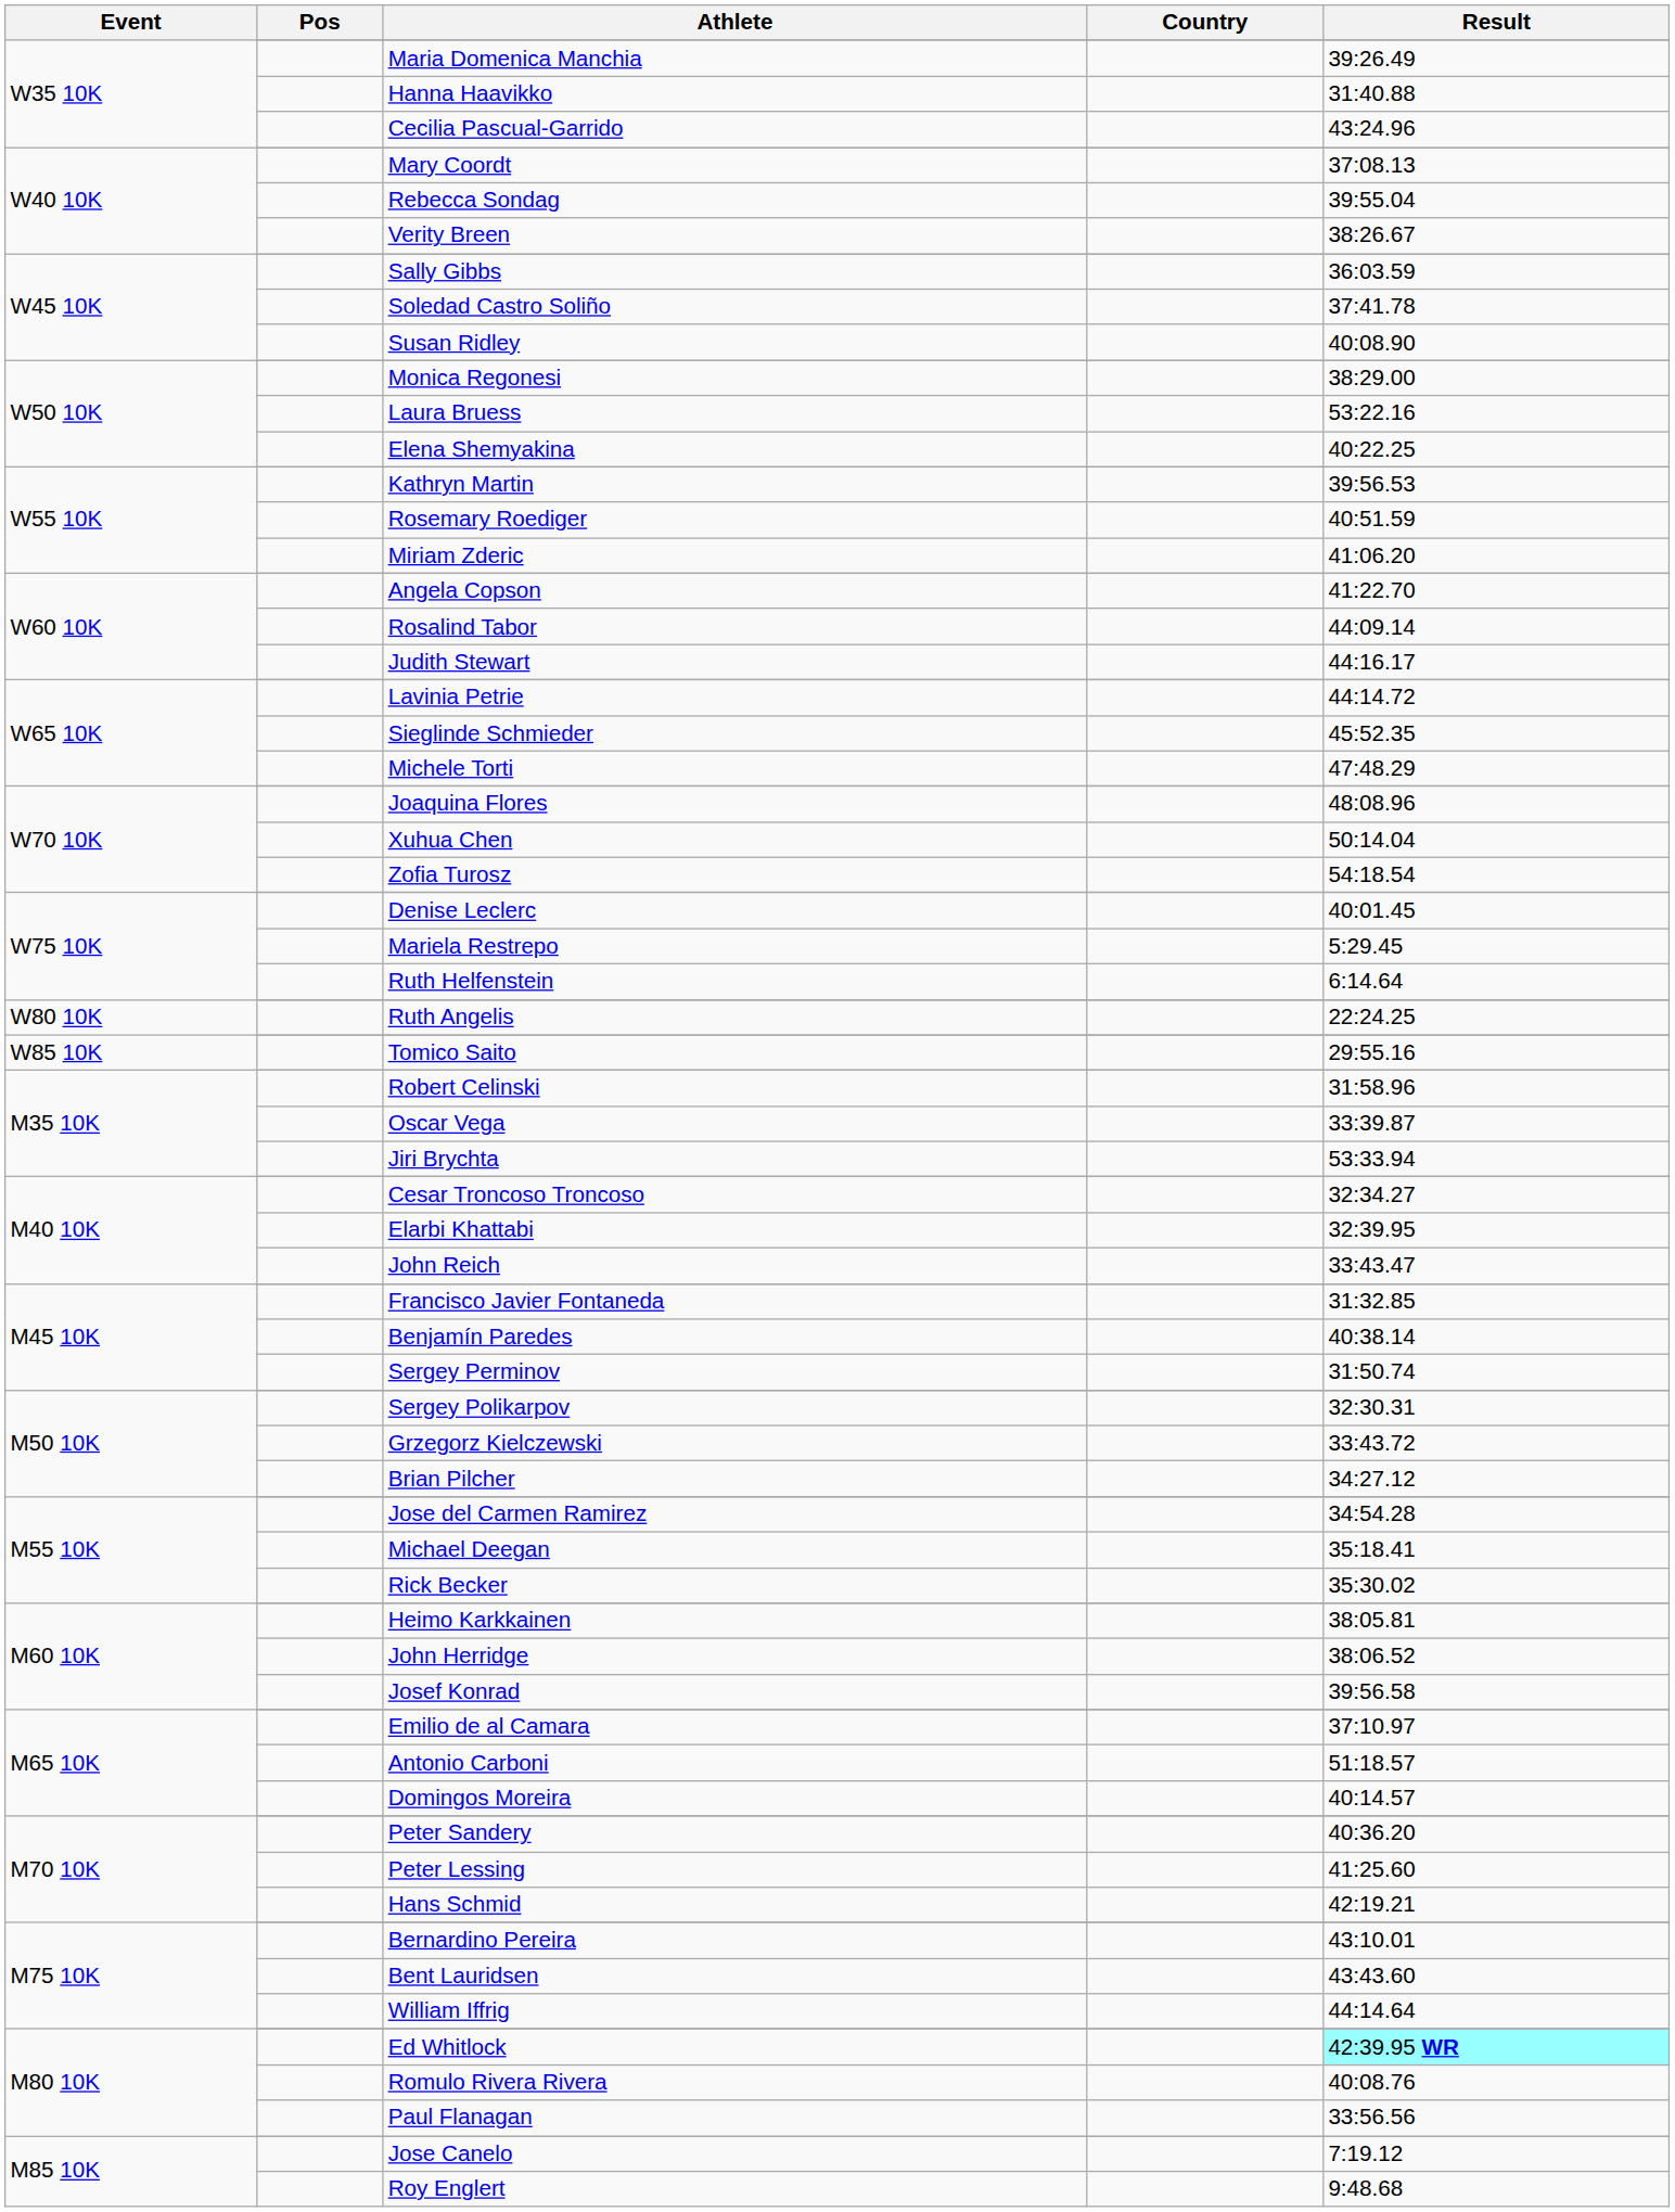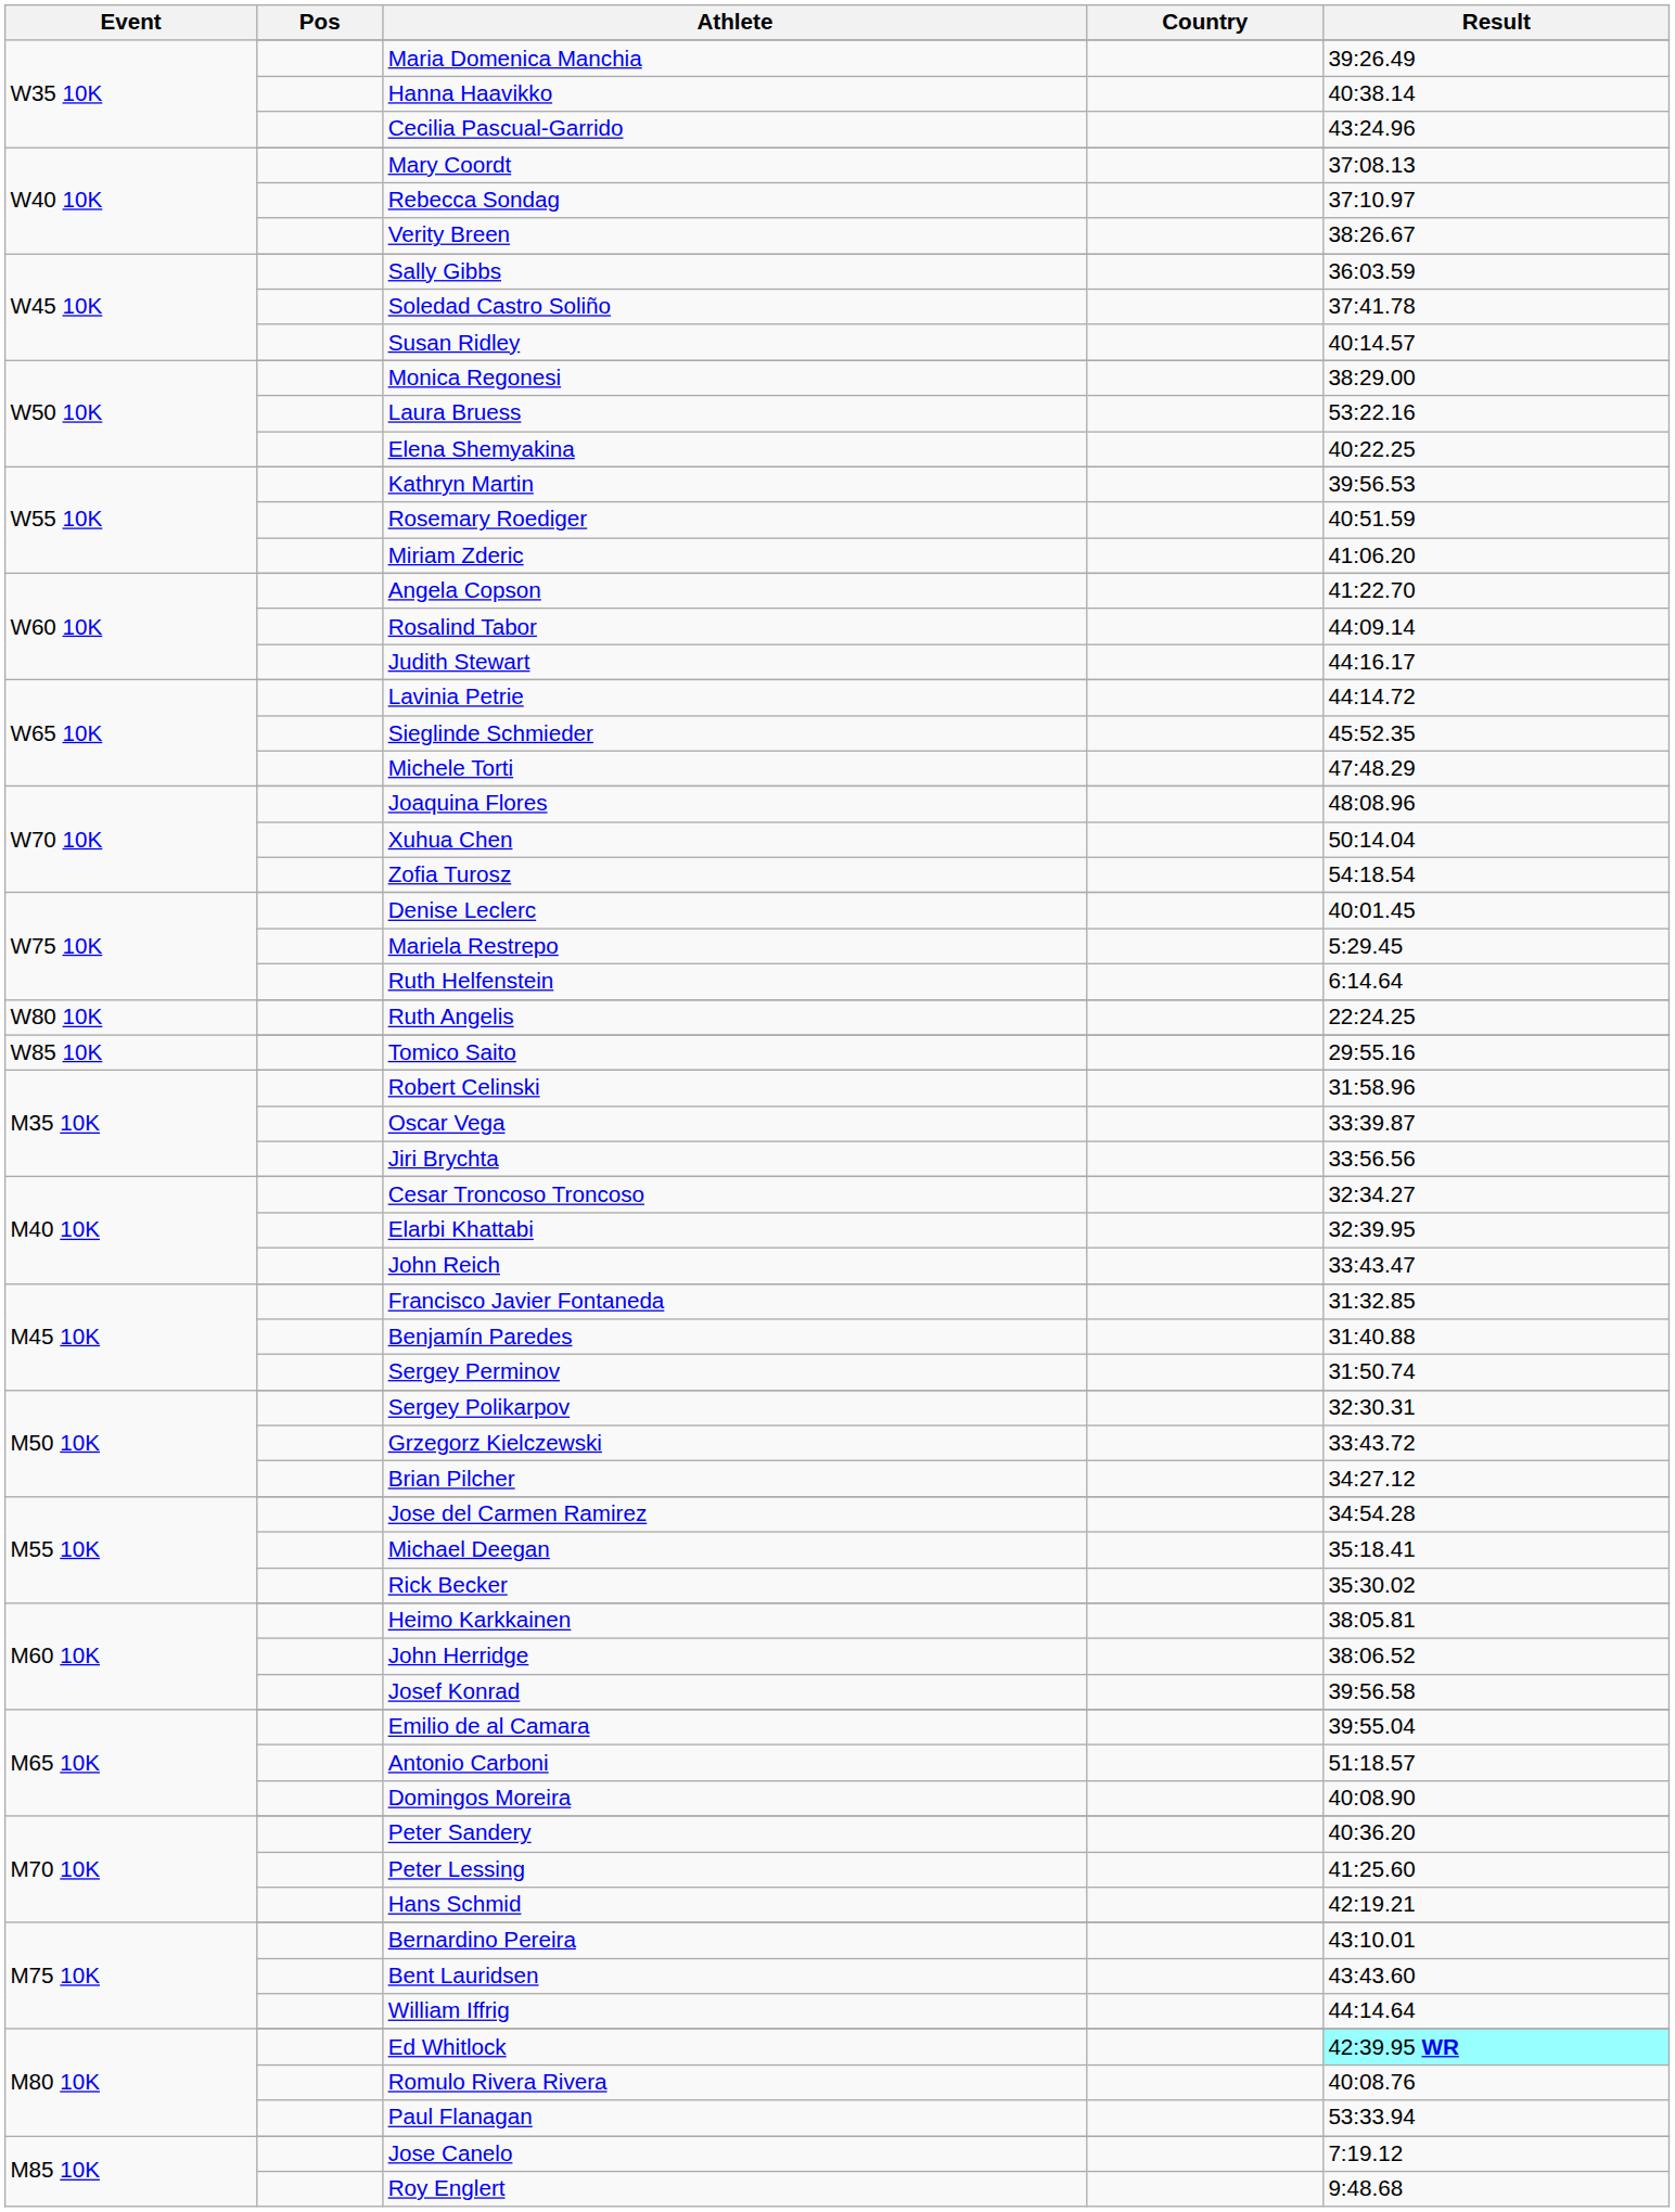 <table class="wikitable" style="width:60%;">
 <tr>
 <th>Event</th>
 <th>Pos</th>
 <th>Athlete</th>
 <th>Country</th>
 <th>Result</th>
 </tr>
 <tr>
 <td rowspan="4">W35 <a href='#'>10K</a></td>
 </tr>
 <tr>
 <td align=center></td>
 <td align=left><a href='#'>Maria Domenica Manchia</a></td>
 <td align=left></td>
 <td>39:26.49</td>
 </tr>
 <tr>
 <td align=center></td>
 <td align=left><a href='#'>Hanna Haavikko</a></td>
 <td align=left></td>
-<td>31:40.88</td>
+<td>40:38.14</td>
 </tr>
 <tr>
 <td align=center></td>
 <td align=left><a href='#'>Cecilia Pascual-Garrido</a></td>
 <td align=left></td>
 <td>43:24.96</td>
 </tr>
 <tr>
 <td rowspan="4">W40 <a href='#'>10K</a></td>
 </tr>
 <tr>
 <td align=center></td>
 <td align=left><a href='#'>Mary Coordt</a></td>
 <td align=left></td>
 <td>37:08.13</td>
 </tr>
 <tr>
 <td align=center></td>
 <td align=left><a href='#'>Rebecca Sondag</a></td>
 <td align=left></td>
-<td>39:55.04</td>
+<td>37:10.97</td>
 </tr>
 <tr>
 <td align=center></td>
 <td align=left><a href='#'>Verity Breen</a></td>
 <td align=left></td>
 <td>38:26.67</td>
 </tr>
 <tr>
 <td rowspan="4">W45 <a href='#'>10K</a></td>
 </tr>
 <tr>
 <td align=center></td>
 <td align=left><a href='#'>Sally Gibbs</a></td>
 <td align=left></td>
 <td>36:03.59</td>
 </tr>
 <tr>
 <td align=center></td>
 <td align=left><a href='#'>Soledad Castro Soliño</a></td>
 <td align=left></td>
 <td>37:41.78</td>
 </tr>
 <tr>
 <td align=center></td>
 <td align=left><a href='#'>Susan Ridley</a></td>
 <td align=left></td>
-<td>40:08.90</td>
+<td>40:14.57</td>
 </tr>
 <tr>
 <td rowspan="4">W50 <a href='#'>10K</a></td>
 </tr>
 <tr>
 <td align=center></td>
 <td align=left><a href='#'>Monica Regonesi</a></td>
 <td align=left></td>
 <td>38:29.00</td>
 </tr>
 <tr>
 <td align=center></td>
 <td align=left><a href='#'>Laura Bruess</a></td>
 <td align=left></td>
 <td>53:22.16</td>
 </tr>
 <tr>
 <td align=center></td>
 <td align=left><a href='#'>Elena Shemyakina</a></td>
 <td align=left></td>
 <td>40:22.25</td>
 </tr>
 <tr>
 <td rowspan="4">W55 <a href='#'>10K</a></td>
 </tr>
 <tr>
 <td align=center></td>
 <td align=left><a href='#'>Kathryn Martin</a></td>
 <td align=left></td>
 <td>39:56.53</td>
 </tr>
 <tr>
 <td align=center></td>
 <td align=left><a href='#'>Rosemary Roediger</a></td>
 <td align=left></td>
 <td>40:51.59</td>
 </tr>
 <tr>
 <td align=center></td>
 <td align=left><a href='#'>Miriam Zderic</a></td>
 <td align=left></td>
 <td>41:06.20</td>
 </tr>
 <tr>
 <td rowspan="4">W60 <a href='#'>10K</a></td>
 </tr>
 <tr>
 <td align=center></td>
 <td align=left><a href='#'>Angela Copson</a></td>
 <td align=left></td>
 <td>41:22.70</td>
 </tr>
 <tr>
 <td align=center></td>
 <td align=left><a href='#'>Rosalind Tabor</a></td>
 <td align=left></td>
 <td>44:09.14</td>
 </tr>
 <tr>
 <td align=center></td>
 <td align=left><a href='#'>Judith Stewart</a></td>
 <td align=left></td>
 <td>44:16.17</td>
 </tr>
 <tr>
 <td rowspan="4">W65 <a href='#'>10K</a></td>
 </tr>
 <tr>
 <td align=center></td>
 <td align=left><a href='#'>Lavinia Petrie</a></td>
 <td align=left></td>
 <td>44:14.72</td>
 </tr>
 <tr>
 <td align=center></td>
 <td align=left><a href='#'>Sieglinde Schmieder</a></td>
 <td align=left></td>
 <td>45:52.35</td>
 </tr>
 <tr>
 <td align=center></td>
 <td align=left><a href='#'>Michele Torti</a></td>
 <td align=left></td>
 <td>47:48.29</td>
 </tr>
 <tr>
 <td rowspan="4">W70 <a href='#'>10K</a></td>
 </tr>
 <tr>
 <td align=center></td>
 <td align=left><a href='#'>Joaquina Flores</a></td>
 <td align=left></td>
 <td>48:08.96</td>
 </tr>
 <tr>
 <td align=center></td>
 <td align=left><a href='#'>Xuhua Chen</a></td>
 <td align=left></td>
 <td>50:14.04</td>
 </tr>
 <tr>
 <td align=center></td>
 <td align=left><a href='#'>Zofia Turosz</a></td>
 <td align=left></td>
 <td>54:18.54</td>
 </tr>
 <tr>
 <td rowspan="4">W75 <a href='#'>10K</a></td>
 </tr>
 <tr>
 <td align=center></td>
 <td align=left><a href='#'>Denise Leclerc</a></td>
 <td align=left></td>
 <td>40:01.45</td>
 </tr>
 <tr>
 <td align=center></td>
 <td align=left><a href='#'>Mariela Restrepo</a></td>
 <td align=left></td>
 <td>5:29.45</td>
 </tr>
 <tr>
 <td align=center></td>
 <td align=left><a href='#'>Ruth Helfenstein</a></td>
 <td align=left></td>
 <td>6:14.64</td>
 </tr>
 <tr>
 <td rowspan="2">W80 <a href='#'>10K</a></td>
 </tr>
 <tr>
 <td align=center></td>
 <td align=left><a href='#'>Ruth Angelis</a></td>
 <td align=left></td>
 <td>22:24.25</td>
 </tr>
 <tr>
 <td rowspan="2">W85 <a href='#'>10K</a></td>
 </tr>
 <tr>
 <td align=center></td>
 <td align=left><a href='#'>Tomico Saito</a></td>
 <td align=left></td>
 <td>29:55.16</td>
 </tr>
 <tr>
 <td rowspan="4">M35 <a href='#'>10K</a></td>
 </tr>
 <tr>
 <td align=center></td>
 <td align=left><a href='#'>Robert Celinski</a></td>
 <td align=left></td>
 <td>31:58.96</td>
 </tr>
 <tr>
 <td align=center></td>
 <td align=left><a href='#'>Oscar Vega</a></td>
 <td align=left></td>
 <td>33:39.87</td>
 </tr>
 <tr>
 <td align=center></td>
 <td align=left><a href='#'>Jiri Brychta</a></td>
 <td align=left></td>
-<td>53:33.94</td>
+<td>33:56.56</td>
 </tr>
 <tr>
 <td rowspan="4">M40 <a href='#'>10K</a></td>
 </tr>
 <tr>
 <td align=center></td>
 <td align=left><a href='#'>Cesar Troncoso Troncoso</a></td>
 <td align=left></td>
 <td>32:34.27</td>
 </tr>
 <tr>
 <td align=center></td>
 <td align=left><a href='#'>Elarbi Khattabi</a></td>
 <td align=left></td>
 <td>32:39.95</td>
 </tr>
 <tr>
 <td align=center></td>
 <td align=left><a href='#'>John Reich</a></td>
 <td align=left></td>
 <td>33:43.47</td>
 </tr>
 <tr>
 <td rowspan="4">M45 <a href='#'>10K</a></td>
 </tr>
 <tr>
 <td align=center></td>
 <td align=left><a href='#'>Francisco Javier Fontaneda</a></td>
 <td align=left></td>
 <td>31:32.85</td>
 </tr>
 <tr>
 <td align=center></td>
 <td align=left><a href='#'>Benjamín Paredes</a></td>
 <td align=left></td>
-<td>40:38.14</td>
+<td>31:40.88</td>
 </tr>
 <tr>
 <td align=center></td>
 <td align=left><a href='#'>Sergey Perminov</a></td>
 <td align=left></td>
 <td>31:50.74</td>
 </tr>
 <tr>
 <td rowspan="4">M50 <a href='#'>10K</a></td>
 </tr>
 <tr>
 <td align=center></td>
 <td align=left><a href='#'>Sergey Polikarpov</a></td>
 <td align=left></td>
 <td>32:30.31</td>
 </tr>
 <tr>
 <td align=center></td>
 <td align=left><a href='#'>Grzegorz Kielczewski</a></td>
 <td align=left></td>
 <td>33:43.72</td>
 </tr>
 <tr>
 <td align=center></td>
 <td align=left><a href='#'>Brian Pilcher</a></td>
 <td align=left></td>
 <td>34:27.12</td>
 </tr>
 <tr>
 <td rowspan="4">M55 <a href='#'>10K</a></td>
 </tr>
 <tr>
 <td align=center></td>
 <td align=left><a href='#'>Jose del Carmen Ramirez</a></td>
 <td align=left></td>
 <td>34:54.28</td>
 </tr>
 <tr>
 <td align=center></td>
 <td align=left><a href='#'>Michael Deegan</a></td>
 <td align=left></td>
 <td>35:18.41</td>
 </tr>
 <tr>
 <td align=center></td>
 <td align=left><a href='#'>Rick Becker</a></td>
 <td align=left></td>
 <td>35:30.02</td>
 </tr>
 <tr>
 <td rowspan="4">M60 <a href='#'>10K</a></td>
 </tr>
 <tr>
 <td align=center></td>
 <td align=left><a href='#'>Heimo Karkkainen</a></td>
 <td align=left></td>
 <td>38:05.81</td>
 </tr>
 <tr>
 <td align=center></td>
 <td align=left><a href='#'>John Herridge</a></td>
 <td align=left></td>
 <td>38:06.52</td>
 </tr>
 <tr>
 <td align=center></td>
 <td align=left><a href='#'>Josef Konrad</a></td>
 <td align=left></td>
 <td>39:56.58</td>
 </tr>
 <tr>
 <td rowspan="4">M65 <a href='#'>10K</a></td>
 </tr>
 <tr>
 <td align=center></td>
 <td align=left><a href='#'>Emilio de al Camara</a></td>
 <td align=left></td>
-<td>37:10.97</td>
+<td>39:55.04</td>
 </tr>
 <tr>
 <td align=center></td>
 <td align=left><a href='#'>Antonio Carboni</a></td>
 <td align=left></td>
 <td>51:18.57</td>
 </tr>
 <tr>
 <td align=center></td>
 <td align=left><a href='#'>Domingos Moreira</a></td>
 <td align=left></td>
-<td>40:14.57</td>
+<td>40:08.90</td>
 </tr>
 <tr>
 <td rowspan="4">M70 <a href='#'>10K</a></td>
 </tr>
 <tr>
 <td align=center></td>
 <td align=left><a href='#'>Peter Sandery</a></td>
 <td align=left></td>
 <td>40:36.20</td>
 </tr>
 <tr>
 <td align=center></td>
 <td align=left><a href='#'>Peter Lessing</a></td>
 <td align=left></td>
 <td>41:25.60</td>
 </tr>
 <tr>
 <td align=center></td>
 <td align=left><a href='#'>Hans Schmid</a></td>
 <td align=left></td>
 <td>42:19.21</td>
 </tr>
 <tr>
 <td rowspan="4">M75 <a href='#'>10K</a></td>
 </tr>
 <tr>
 <td align=center></td>
 <td align=left><a href='#'>Bernardino Pereira</a></td>
 <td align=left></td>
 <td>43:10.01</td>
 </tr>
 <tr>
 <td align=center></td>
 <td align=left><a href='#'>Bent Lauridsen</a></td>
 <td align=left></td>
 <td>43:43.60</td>
 </tr>
 <tr>
 <td align=center></td>
 <td align=left><a href='#'>William Iffrig</a></td>
 <td align=left></td>
 <td>44:14.64</td>
 </tr>
 <tr>
 <td rowspan="4">M80 <a href='#'>10K</a></td>
 </tr>
 <tr>
 <td align=center></td>
 <td align=left><a href='#'>Ed Whitlock</a></td>
 <td align=left></td>
 <td bgcolor=#97ffff>42:39.95 <strong><a href='#'>WR</a></strong></td>
 </tr>
 <tr>
 <td align=center></td>
 <td align=left><a href='#'>Romulo Rivera Rivera</a></td>
 <td align=left></td>
 <td>40:08.76</td>
 </tr>
 <tr>
 <td align=center></td>
 <td align=left><a href='#'>Paul Flanagan</a></td>
 <td align=left></td>
-<td>33:56.56</td>
+<td>53:33.94</td>
 </tr>
 <tr>
 <td rowspan="3">M85 <a href='#'>10K</a></td>
 </tr>
 <tr>
 <td align=center></td>
 <td align=left><a href='#'>Jose Canelo</a></td>
 <td align=left></td>
 <td>7:19.12</td>
 </tr>
 <tr>
 <td align=center></td>
 <td align=left><a href='#'>Roy Englert</a></td>
 <td align=left></td>
 <td>9:48.68</td>
 </tr>
 </table>
